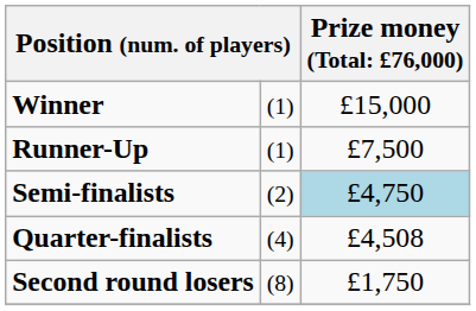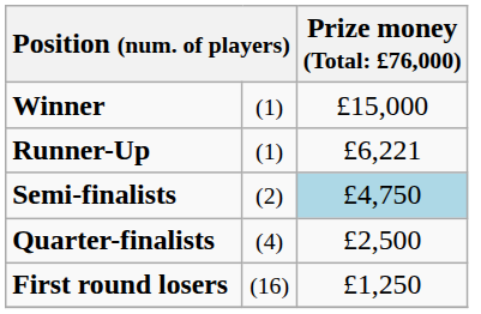 <table class="wikitable">
 <tr>
 <th colspan=2>Position <small>(num. of players)</small></th>
 <th>Prize money<br><small>(Total: £76,000)</small></th>
 </tr>
 <tr>
 <td><strong>Winner</strong></td>
 <td align=center><small>(1)</small></td>
 <td align=center>£15,000</td>
 </tr>
 <tr>
 <td><strong>Runner-Up</strong></td>
 <td align=center><small>(1)</small></td>
-<td align=center>£7,500</td>
+<td align=center>£6,221</td>
 </tr>
 <tr>
 <td><strong>Semi-finalists</strong></td>
 <td align=center><small>(2)</small></td>
 <td align=center style="background: lightblue;">£4,750</td>
 </tr>
 <tr>
 <td><strong>Quarter-finalists</strong></td>
 <td align=center><small>(4)</small></td>
-<td align=center>£4,508</td>
+<td align=center>£2,500</td>
 </tr>
 <tr>
-<td><strong>Second round losers</strong></td>
-<td align=center><small>(8)</small></td>
-<td align=center>£1,750</td>
+<td><strong>First round losers</strong></td>
+<td align=center><small>(16)</small></td>
+<td align=center>£1,250</td>
 </tr>
 <tr>
 </tr>
 </table>
